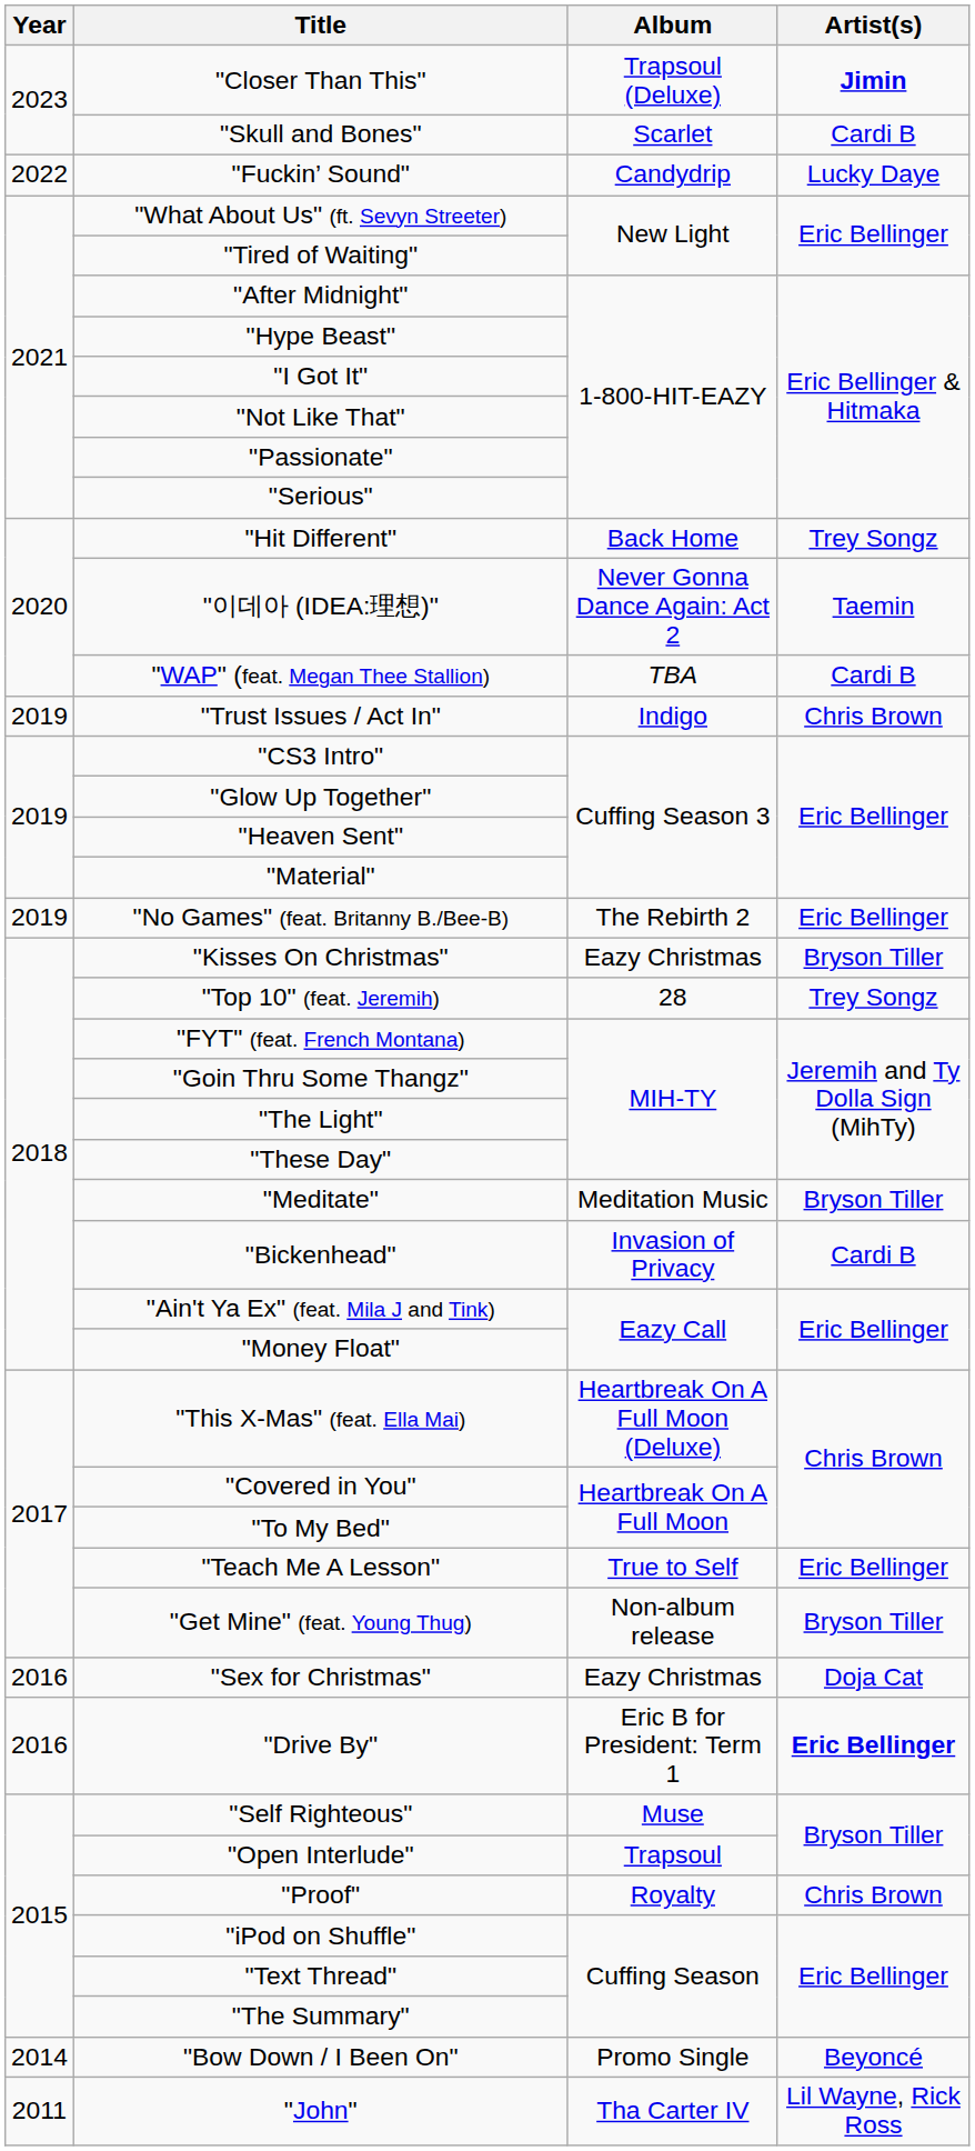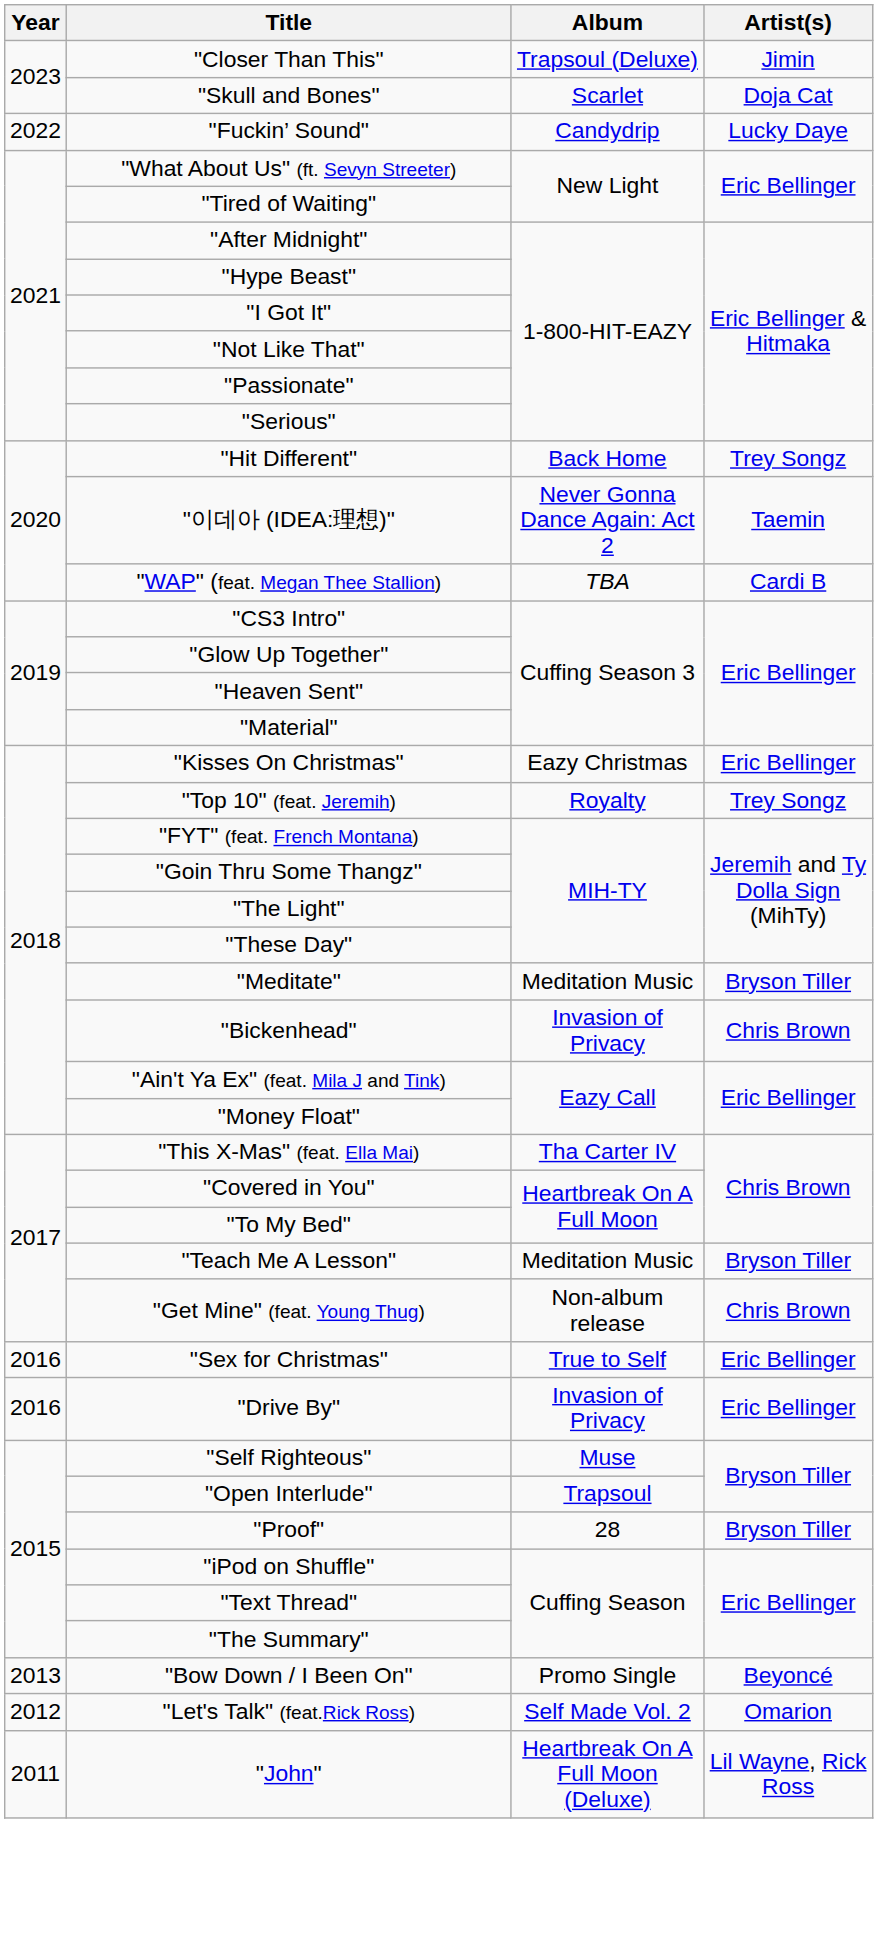 <table class="wikitable plainrowheaders" style="text-align:center;">
 <tr>
 <th scope="col">Year</th>
 <th scope="col" style="width:19em;">Title</th>
 <th scope="col">Album</th>
 <th scope="col">Artist(s)</th>
 </tr>
 <tr>
 <td rowspan="2">2023</td>
 <td>"Closer Than This"</td>
 <td><a href='#'>Trapsoul (Deluxe)</a></td>
-<td><strong><a href='#'>Jimin</a></strong></td>
+<td><a href='#'>Jimin</a></td>
 </tr>
 <tr>
 <td>"Skull and Bones"</td>
 <td><a href='#'>Scarlet</a></td>
-<td><a href='#'>Cardi B</a></td>
+<td><a href='#'>Doja Cat</a></td>
 </tr>
 <tr>
 <td>2022</td>
 <td>"Fuckin’ Sound"</td>
 <td><a href='#'>Candydrip</a></td>
 <td><a href='#'>Lucky Daye</a></td>
 </tr>
 <tr>
 <td rowspan="8">2021</td>
 <td>"What About Us" <small>(ft. <a href='#'>Sevyn Streeter</a>)</small></td>
 <td rowspan="2">New Light</td>
 <td rowspan="2"><a href='#'>Eric Bellinger</a></td>
 </tr>
 <tr>
 <td>"Tired of Waiting"</td>
 </tr>
 <tr>
 <td>"After Midnight"</td>
 <td rowspan="6">1-800-HIT-EAZY</td>
 <td rowspan="6"><a href='#'>Eric Bellinger</a> & <a href='#'>Hitmaka</a></td>
 </tr>
 <tr>
 <td>"Hype Beast"</td>
 </tr>
 <tr>
 <td>"I Got It"</td>
 </tr>
 <tr>
 <td>"Not Like That"</td>
 </tr>
 <tr>
 <td>"Passionate"</td>
 </tr>
 <tr>
 <td>"Serious"</td>
 </tr>
 <tr>
 <td rowspan="3">2020</td>
 <td>"Hit Different"</td>
 <td><a href='#'>Back Home</a></td>
 <td><a href='#'>Trey Songz</a></td>
 </tr>
 <tr>
 <td>"이데아 (IDEA:理想)"</td>
 <td><a href='#'>Never Gonna Dance Again: Act 2</a></td>
 <td><a href='#'>Taemin</a></td>
 </tr>
 <tr>
 <td>"<a href='#'>WAP</a>" (<small>feat. <a href='#'>Megan Thee Stallion</a>)</small></td>
 <td><em>TBA</em></td>
 <td><a href='#'>Cardi B</a></td>
 </tr>
 <tr>
-<td>2019</td>
-<td>"Trust Issues / Act In"</td>
-<td><a href='#'>Indigo</a></td>
-<td><a href='#'>Chris Brown</a></td>
-</tr>
-<tr>
 <td rowspan="4">2019</td>
 <td>"CS3 Intro"</td>
 <td rowspan="4">Cuffing Season 3</td>
 <td rowspan="4"><a href='#'>Eric Bellinger</a></td>
 </tr>
 <tr>
 <td>"Glow Up Together"</td>
 </tr>
 <tr>
 <td>"Heaven Sent"</td>
 </tr>
 <tr>
 <td>"Material"</td>
 </tr>
 <tr>
-<td>2019</td>
-<td>"No Games" <small>(feat. Britanny B./Bee-B)</small></td>
-<td>The Rebirth 2</td>
+<td rowspan="10">2018</td>
+<td>"Kisses On Christmas"</td>
+<td>Eazy Christmas</td>
 <td><a href='#'>Eric Bellinger</a></td>
 </tr>
 <tr>
-<td rowspan="10">2018</td>
-<td>"Kisses On Christmas"</td>
-<td>Eazy Christmas</td>
-<td><a href='#'>Bryson Tiller</a></td>
-</tr>
-<tr>
 <td>"Top 10" <small>(feat. <a href='#'>Jeremih</a>)</small></td>
-<td>28</td>
+<td><a href='#'>Royalty</a></td>
 <td><a href='#'>Trey Songz</a></td>
 </tr>
 <tr>
 <td>"FYT" <small>(feat. <a href='#'>French Montana</a>)</small></td>
 <td rowspan="4"><a href='#'>MIH-TY</a></td>
 <td rowspan="4"><a href='#'>Jeremih</a> and <a href='#'>Ty Dolla Sign</a> (MihTy)</td>
 </tr>
 <tr>
 <td>"Goin Thru Some Thangz"</td>
 </tr>
 <tr>
 <td>"The Light"</td>
 </tr>
 <tr>
 <td>"These Day"</td>
 </tr>
 <tr>
 <td>"Meditate"</td>
 <td>Meditation Music</td>
 <td><a href='#'>Bryson Tiller</a></td>
 </tr>
 <tr>
 <td>"Bickenhead"</td>
 <td><a href='#'>Invasion of Privacy</a></td>
-<td><a href='#'>Cardi B</a></td>
+<td><a href='#'>Chris Brown</a></td>
 </tr>
 <tr>
 <td>"Ain't Ya Ex" <small>(feat. <a href='#'>Mila J</a> and <a href='#'>Tink</a>)</small></td>
 <td rowspan="2"><a href='#'>Eazy Call</a></td>
 <td rowspan="2"><a href='#'>Eric Bellinger</a></td>
 </tr>
 <tr>
 <td>"Money Float"</td>
 </tr>
 <tr>
 <td rowspan="5">2017</td>
 <td>"This X-Mas" <small>(feat. <a href='#'>Ella Mai</a>)</small></td>
-<td><a href='#'>Heartbreak On A Full Moon (Deluxe)</a></td>
+<td><a href='#'>Tha Carter IV</a></td>
 <td rowspan="3"><a href='#'>Chris Brown</a></td>
 </tr>
 <tr>
 <td>"Covered in You"</td>
 <td rowspan="2"><a href='#'>Heartbreak On A Full Moon</a></td>
 </tr>
 <tr>
 <td>"To My Bed"</td>
 </tr>
 <tr>
 <td>"Teach Me A Lesson"</td>
+<td>Meditation Music</td>
+<td><a href='#'>Bryson Tiller</a></td>
+</tr>
+<tr>
+<td>"Get Mine" <small>(feat. <a href='#'>Young Thug</a>)</small></td>
+<td>Non-album release</td>
+<td><a href='#'>Chris Brown</a></td>
+</tr>
+<tr>
+<td>2016</td>
+<td>"Sex for Christmas"</td>
 <td><a href='#'>True to Self</a></td>
 <td><a href='#'>Eric Bellinger</a></td>
 </tr>
 <tr>
-<td>"Get Mine" <small>(feat. <a href='#'>Young Thug</a>)</small></td>
-<td>Non-album release</td>
-<td><a href='#'>Bryson Tiller</a></td>
-</tr>
-<tr>
-<td>2016</td>
-<td>"Sex for Christmas"</td>
-<td>Eazy Christmas</td>
-<td><a href='#'>Doja Cat</a></td>
-</tr>
-<tr>
 <td>2016</td>
 <td>"Drive By"</td>
-<td>Eric B for President: Term 1</td>
-<td><strong><a href='#'>Eric Bellinger</a></strong></td>
+<td><a href='#'>Invasion of Privacy</a></td>
+<td><a href='#'>Eric Bellinger</a></td>
 </tr>
 <tr>
 <td rowspan="6">2015</td>
 <td>"Self Righteous"</td>
 <td><a href='#'>Muse</a></td>
 <td rowspan="2"><a href='#'>Bryson Tiller</a></td>
 </tr>
 <tr>
 <td>"Open Interlude"</td>
 <td><a href='#'>Trapsoul</a></td>
 </tr>
 <tr>
 <td>"Proof"</td>
-<td><a href='#'>Royalty</a></td>
-<td><a href='#'>Chris Brown</a></td>
+<td>28</td>
+<td><a href='#'>Bryson Tiller</a></td>
 </tr>
 <tr>
 <td>"iPod on Shuffle"</td>
 <td rowspan="3">Cuffing Season</td>
 <td rowspan="3"><a href='#'>Eric Bellinger</a></td>
 </tr>
 <tr>
 <td>"Text Thread"</td>
 </tr>
 <tr>
 <td>"The Summary"</td>
 </tr>
 <tr>
-<td>2014</td>
+<td>2013</td>
 <td>"Bow Down / I Been On"</td>
 <td>Promo Single</td>
 <td><a href='#'>Beyoncé</a></td>
 </tr>
 <tr>
+<td>2012</td>
+<td>"Let's Talk" <small>(feat.<a href='#'>Rick Ross</a>)</small></td>
+<td><a href='#'>Self Made Vol. 2</a></td>
+<td><a href='#'>Omarion</a></td>
+</tr>
+<tr>
 <td>2011</td>
 <td>"<a href='#'>John</a>"</td>
-<td><a href='#'>Tha Carter IV</a></td>
+<td><a href='#'>Heartbreak On A Full Moon (Deluxe)</a></td>
 <td><a href='#'>Lil Wayne</a>, <a href='#'>Rick Ross</a></td>
 </tr>
 </table>
